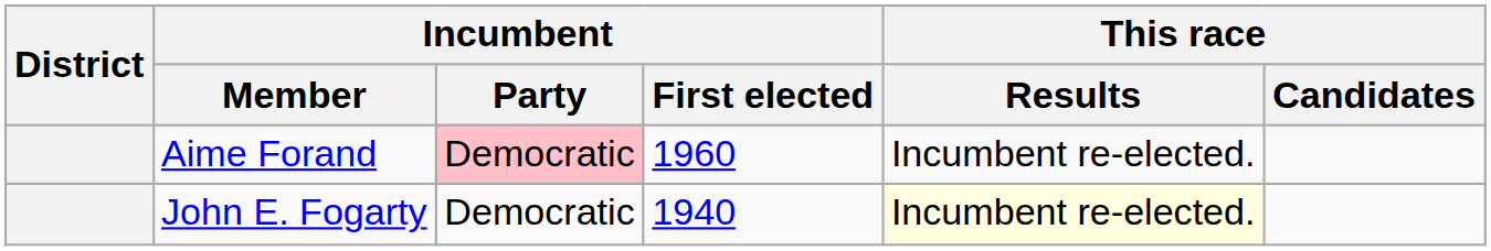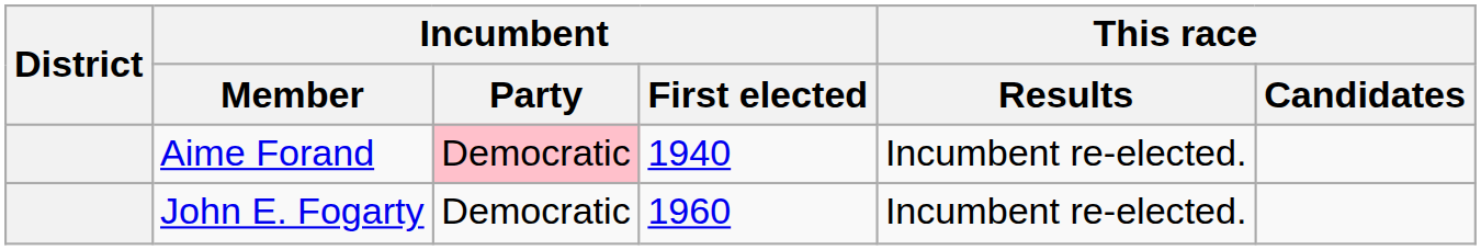 <table class=wikitable>
 <tr>
 <th rowspan=2>District</th>
 <th colspan=3>Incumbent</th>
 <th colspan=2>This race</th>
 </tr>
 <tr>
 <th>Member</th>
 <th>Party</th>
 <th>First elected</th>
 <th>Results</th>
 <th>Candidates</th>
 </tr>
 <tr>
 <th></th>
 <td><a href='#'>Aime Forand</a></td>
 <td style="background: pink;">Democratic</td>
-<td><a href='#'>1960</a></td>
+<td><a href='#'>1940</a></td>
 <td>Incumbent re-elected.</td>
 <td nowrap></td>
 </tr>
 <tr>
 <th></th>
 <td><a href='#'>John E. Fogarty</a></td>
 <td>Democratic</td>
-<td><a href='#'>1940</a></td>
-<td style="background: lightyellow;">Incumbent re-elected.</td>
+<td><a href='#'>1960</a></td>
+<td>Incumbent re-elected.</td>
 <td nowrap></td>
 </tr>
 </table>
